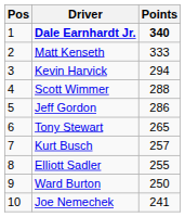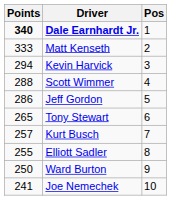 <table class="sortable wikitable " style="font-size: 95%;">
 <tr>
+<th>Points</th>
+<th>Driver</th>
 <th>Pos</th>
-<th>Driver</th>
-<th>Points</th>
 </tr>
 <tr>
+<td style="text-align:center;"><strong>340</strong></td>
+<td><strong><a href='#'>Dale Earnhardt Jr.</a></strong></td>
 <td>1</td>
-<td><strong><a href='#'>Dale Earnhardt Jr.</a></strong></td>
-<td style="text-align:center;"><strong>340</strong></td>
 </tr>
 <tr>
+<td style="text-align:center;">333</td>
+<td><a href='#'>Matt Kenseth</a></td>
 <td>2</td>
-<td><a href='#'>Matt Kenseth</a></td>
-<td style="text-align:center;">333</td>
 </tr>
 <tr>
+<td style="text-align:center;">294</td>
+<td><a href='#'>Kevin Harvick</a></td>
 <td>3</td>
-<td><a href='#'>Kevin Harvick</a></td>
-<td style="text-align:center;">294</td>
 </tr>
 <tr>
+<td style="text-align:center;">288</td>
+<td><a href='#'>Scott Wimmer</a></td>
 <td>4</td>
-<td><a href='#'>Scott Wimmer</a></td>
-<td style="text-align:center;">288</td>
 </tr>
 <tr>
+<td style="text-align:center;">286</td>
+<td><a href='#'>Jeff Gordon</a></td>
 <td>5</td>
-<td><a href='#'>Jeff Gordon</a></td>
-<td style="text-align:center;">286</td>
 </tr>
 <tr>
+<td style="text-align:center;">265</td>
+<td><a href='#'>Tony Stewart</a></td>
 <td>6</td>
-<td><a href='#'>Tony Stewart</a></td>
-<td style="text-align:center;">265</td>
 </tr>
 <tr>
+<td style="text-align:center;">257</td>
+<td><a href='#'>Kurt Busch</a></td>
 <td>7</td>
-<td><a href='#'>Kurt Busch</a></td>
-<td style="text-align:center;">257</td>
 </tr>
 <tr>
+<td style="text-align:center;">255</td>
+<td><a href='#'>Elliott Sadler</a></td>
 <td>8</td>
-<td><a href='#'>Elliott Sadler</a></td>
-<td style="text-align:center;">255</td>
 </tr>
 <tr>
+<td style="text-align:center;">250</td>
+<td><a href='#'>Ward Burton</a></td>
 <td>9</td>
-<td><a href='#'>Ward Burton</a></td>
-<td style="text-align:center;">250</td>
 </tr>
 <tr>
+<td style="text-align:center;">241</td>
+<td><a href='#'>Joe Nemechek</a></td>
 <td>10</td>
-<td><a href='#'>Joe Nemechek</a></td>
-<td style="text-align:center;">241</td>
 </tr>
 </table>
